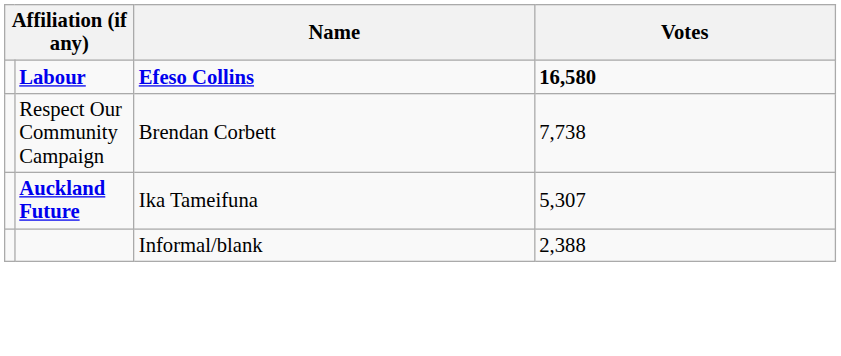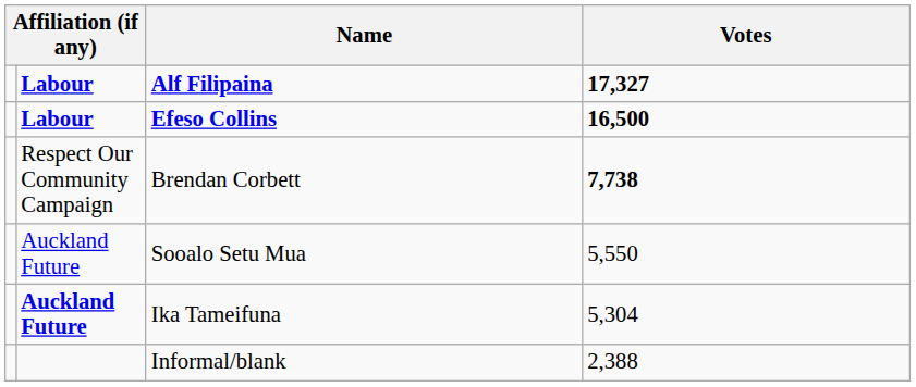 <table class="wikitable" style="width:51%;">
 <tr>
 <th colspan="2" style="width:1%;">Affiliation (if any)</th>
 <th style="width:20%;">Name</th>
 <th style="width:15%;">Votes</th>
 </tr>
 <tr>
 <td bgcolor=></td>
 <td><strong><a href='#'>Labour</a></strong></td>
+<td><strong><a href='#'>Alf Filipaina</a></strong></td>
+<td><strong>17,327</strong></td>
+</tr>
+<tr>
+<td bgcolor=></td>
+<td><strong><a href='#'>Labour</a></strong></td>
 <td><strong><a href='#'>Efeso Collins</a></strong></td>
-<td><strong>16,580</strong></td>
+<td><strong>16,500</strong></td>
 </tr>
 <tr>
 <td></td>
 <td>Respect Our Community Campaign</td>
 <td>Brendan Corbett</td>
-<td>7,738</td>
+<td><strong>7,738</strong></td>
+</tr>
+<tr>
+<td bgcolor=></td>
+<td><a href='#'>Auckland Future</a></td>
+<td>Sooalo Setu Mua</td>
+<td>5,550</td>
 </tr>
 <tr>
 <td bgcolor=></td>
 <td><strong><a href='#'>Auckland Future</a></strong></td>
 <td>Ika Tameifuna</td>
-<td>5,307</td>
+<td>5,304</td>
 </tr>
 <tr>
 <td bgcolor=></td>
 <td></td>
 <td>Informal/blank</td>
 <td>2,388</td>
 </tr>
 </table>
